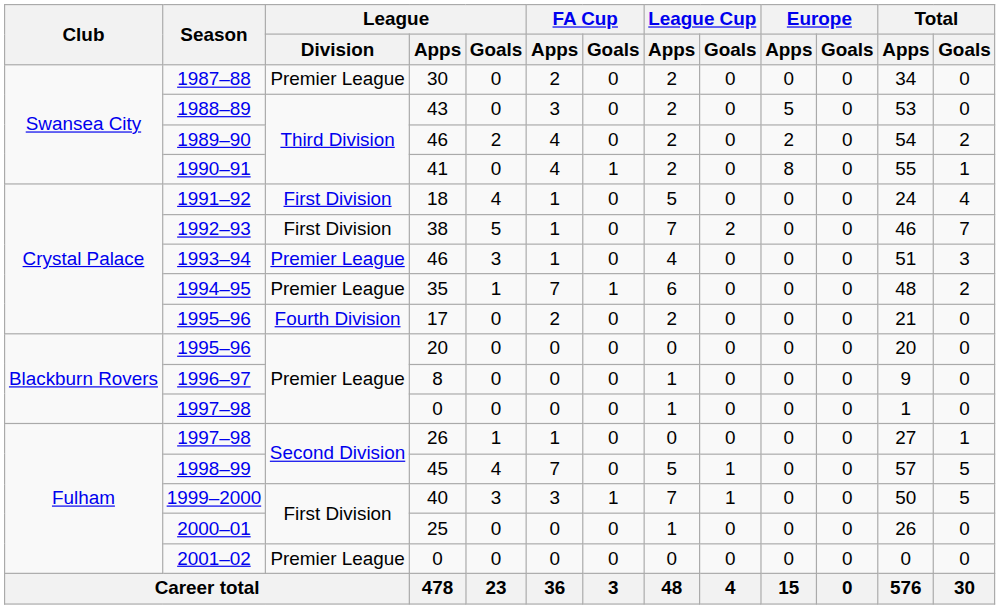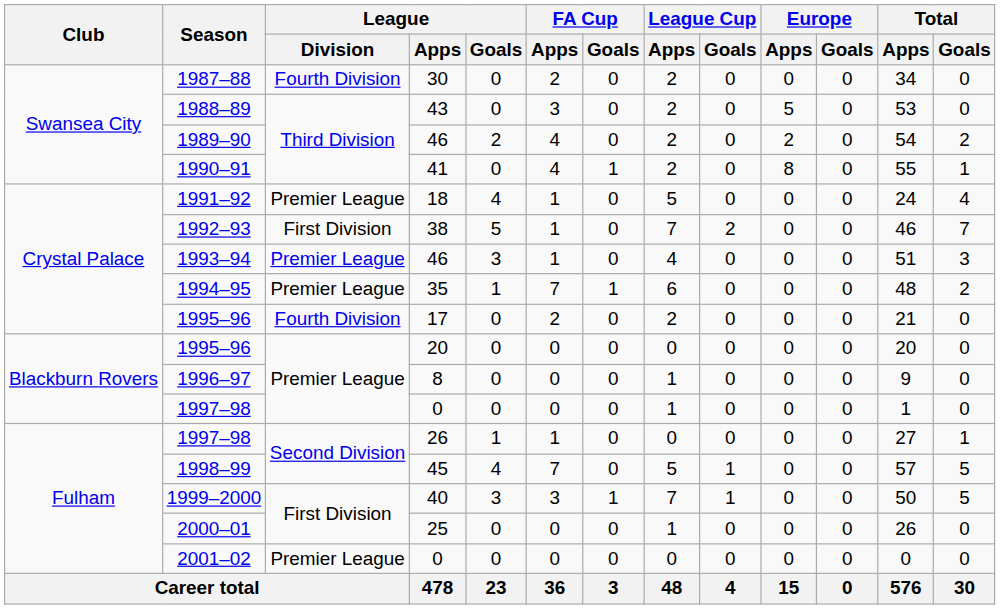 <table class="wikitable" style="text-align:center">
 <tr>
 <th rowspan="2">Club</th>
 <th rowspan="2">Season</th>
 <th colspan="3">League</th>
 <th colspan="2"><a href='#'>FA Cup</a></th>
 <th colspan="2"><a href='#'>League Cup</a></th>
 <th colspan="2"><a href='#'>Europe</a></th>
 <th colspan="2">Total</th>
 </tr>
 <tr>
 <th>Division</th>
 <th>Apps</th>
 <th>Goals</th>
 <th>Apps</th>
 <th>Goals</th>
 <th>Apps</th>
 <th>Goals</th>
 <th>Apps</th>
 <th>Goals</th>
 <th>Apps</th>
 <th>Goals</th>
 </tr>
 <tr>
 <td rowspan="4"><a href='#'>Swansea City</a></td>
 <td><a href='#'>1987–88</a></td>
-<td>Premier League</td>
+<td><a href='#'>Fourth Division</a></td>
 <td>30</td>
 <td>0</td>
 <td>2</td>
 <td>0</td>
 <td>2</td>
 <td>0</td>
 <td>0</td>
 <td>0</td>
 <td>34</td>
 <td>0</td>
 </tr>
 <tr>
 <td><a href='#'>1988–89</a></td>
 <td rowspan="3"><a href='#'>Third Division</a></td>
 <td>43</td>
 <td>0</td>
 <td>3</td>
 <td>0</td>
 <td>2</td>
 <td>0</td>
 <td>5</td>
 <td>0</td>
 <td>53</td>
 <td>0</td>
 </tr>
 <tr>
 <td><a href='#'>1989–90</a></td>
 <td>46</td>
 <td>2</td>
 <td>4</td>
 <td>0</td>
 <td>2</td>
 <td>0</td>
 <td>2</td>
 <td>0</td>
 <td>54</td>
 <td>2</td>
 </tr>
 <tr>
 <td><a href='#'>1990–91</a></td>
 <td>41</td>
 <td>0</td>
 <td>4</td>
 <td>1</td>
 <td>2</td>
 <td>0</td>
 <td>8</td>
 <td>0</td>
 <td>55</td>
 <td>1</td>
 </tr>
 <tr>
 <td rowspan="5"><a href='#'>Crystal Palace</a></td>
 <td><a href='#'>1991–92</a></td>
-<td><a href='#'>First Division</a></td>
+<td>Premier League</td>
 <td>18</td>
 <td>4</td>
 <td>1</td>
 <td>0</td>
 <td>5</td>
 <td>0</td>
 <td>0</td>
 <td>0</td>
 <td>24</td>
 <td>4</td>
 </tr>
 <tr>
 <td><a href='#'>1992–93</a></td>
 <td>First Division</td>
 <td>38</td>
 <td>5</td>
 <td>1</td>
 <td>0</td>
 <td>7</td>
 <td>2</td>
 <td>0</td>
 <td>0</td>
 <td>46</td>
 <td>7</td>
 </tr>
 <tr>
 <td><a href='#'>1993–94</a></td>
 <td><a href='#'>Premier League</a></td>
 <td>46</td>
 <td>3</td>
 <td>1</td>
 <td>0</td>
 <td>4</td>
 <td>0</td>
 <td>0</td>
 <td>0</td>
 <td>51</td>
 <td>3</td>
 </tr>
 <tr>
 <td><a href='#'>1994–95</a></td>
 <td>Premier League</td>
 <td>35</td>
 <td>1</td>
 <td>7</td>
 <td>1</td>
 <td>6</td>
 <td>0</td>
 <td>0</td>
 <td>0</td>
 <td>48</td>
 <td>2</td>
 </tr>
 <tr>
 <td><a href='#'>1995–96</a></td>
 <td><a href='#'>Fourth Division</a></td>
 <td>17</td>
 <td>0</td>
 <td>2</td>
 <td>0</td>
 <td>2</td>
 <td>0</td>
 <td>0</td>
 <td>0</td>
 <td>21</td>
 <td>0</td>
 </tr>
 <tr>
 <td rowspan="3"><a href='#'>Blackburn Rovers</a></td>
 <td><a href='#'>1995–96</a></td>
 <td rowspan="3">Premier League</td>
 <td>20</td>
 <td>0</td>
 <td>0</td>
 <td>0</td>
 <td>0</td>
 <td>0</td>
 <td>0</td>
 <td>0</td>
 <td>20</td>
 <td>0</td>
 </tr>
 <tr>
 <td><a href='#'>1996–97</a></td>
 <td>8</td>
 <td>0</td>
 <td>0</td>
 <td>0</td>
 <td>1</td>
 <td>0</td>
 <td>0</td>
 <td>0</td>
 <td>9</td>
 <td>0</td>
 </tr>
 <tr>
 <td><a href='#'>1997–98</a></td>
 <td>0</td>
 <td>0</td>
 <td>0</td>
 <td>0</td>
 <td>1</td>
 <td>0</td>
 <td>0</td>
 <td>0</td>
 <td>1</td>
 <td>0</td>
 </tr>
 <tr>
 <td rowspan="5"><a href='#'>Fulham</a></td>
 <td><a href='#'>1997–98</a></td>
 <td rowspan="2"><a href='#'>Second Division</a></td>
 <td>26</td>
 <td>1</td>
 <td>1</td>
 <td>0</td>
 <td>0</td>
 <td>0</td>
 <td>0</td>
 <td>0</td>
 <td>27</td>
 <td>1</td>
 </tr>
 <tr>
 <td><a href='#'>1998–99</a></td>
 <td>45</td>
 <td>4</td>
 <td>7</td>
 <td>0</td>
 <td>5</td>
 <td>1</td>
 <td>0</td>
 <td>0</td>
 <td>57</td>
 <td>5</td>
 </tr>
 <tr>
 <td><a href='#'>1999–2000</a></td>
 <td rowspan="2">First Division</td>
 <td>40</td>
 <td>3</td>
 <td>3</td>
 <td>1</td>
 <td>7</td>
 <td>1</td>
 <td>0</td>
 <td>0</td>
 <td>50</td>
 <td>5</td>
 </tr>
 <tr>
 <td><a href='#'>2000–01</a></td>
 <td>25</td>
 <td>0</td>
 <td>0</td>
 <td>0</td>
 <td>1</td>
 <td>0</td>
 <td>0</td>
 <td>0</td>
 <td>26</td>
 <td>0</td>
 </tr>
 <tr>
 <td><a href='#'>2001–02</a></td>
 <td>Premier League</td>
 <td>0</td>
 <td>0</td>
 <td>0</td>
 <td>0</td>
 <td>0</td>
 <td>0</td>
 <td>0</td>
 <td>0</td>
 <td>0</td>
 <td>0</td>
 </tr>
 <tr>
 <th colspan="3">Career total</th>
 <th>478</th>
 <th>23</th>
 <th>36</th>
 <th>3</th>
 <th>48</th>
 <th>4</th>
 <th>15</th>
 <th>0</th>
 <th>576</th>
 <th>30</th>
 </tr>
 </table>
